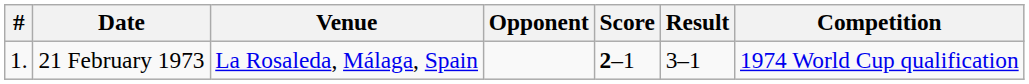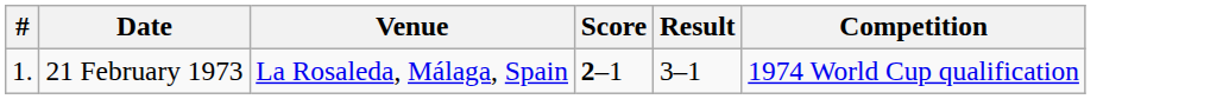 <table class="wikitable" style="font-size:100%">
 <tr>
 <th>#</th>
 <th>Date</th>
 <th>Venue</th>
-<th>Opponent</th>
 <th>Score</th>
 <th>Result</th>
 <th>Competition</th>
 </tr>
 <tr>
 <td>1.</td>
 <td>21 February 1973</td>
 <td><a href='#'>La Rosaleda</a>, <a href='#'>Málaga</a>, <a href='#'>Spain</a></td>
-<td></td>
 <td><strong>2</strong>–1</td>
 <td>3–1</td>
 <td><a href='#'>1974 World Cup qualification</a></td>
 </tr>
 </table>
